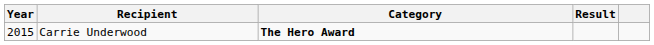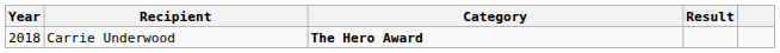 <table class="wikitable plainrowheaders" style="width:85%;">
 <tr>
 <th scope="col" style="width:4%;">Year</th>
 <th scope="col" style="width:35%;">Recipient</th>
 <th scope="col" style="width:50%;">Category</th>
 <th scope="col" style="width:6%;">Result</th>
 <th scope="col" style="width:6%;"></th>
 </tr>
 <tr>
-<td>2015</td>
+<td>2018</td>
 <td>Carrie Underwood</td>
 <td><strong>The Hero Award</strong></td>
 <td></td>
 <td></td>
 </tr>
 </table>
